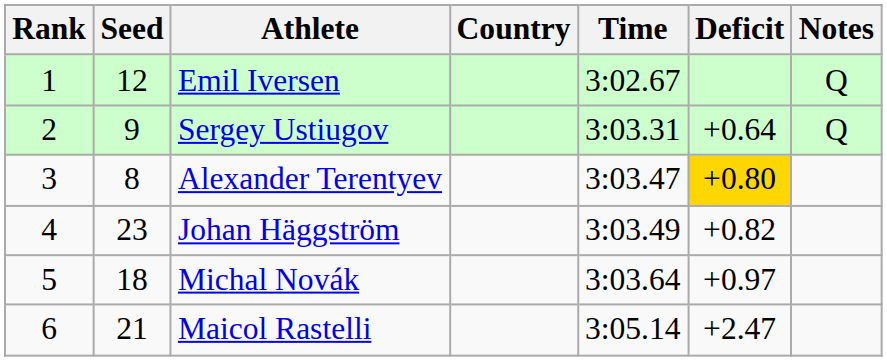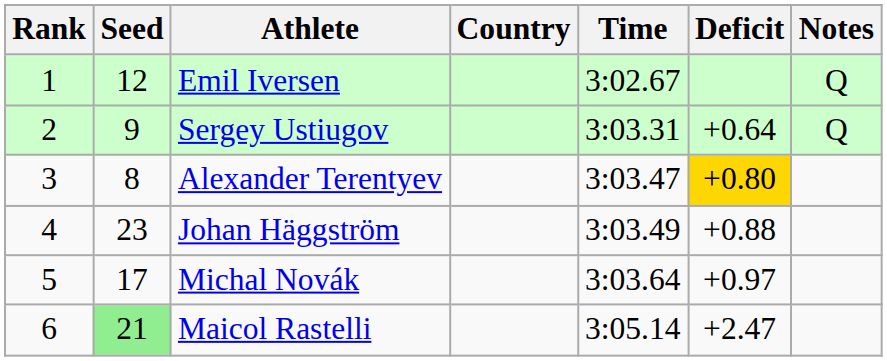 <table class="wikitable sortable" style="text-align:center">
 <tr>
 <th>Rank</th>
 <th>Seed</th>
 <th>Athlete</th>
 <th>Country</th>
 <th>Time</th>
 <th>Deficit</th>
 <th>Notes</th>
 </tr>
 <tr bgcolor=ccffcc>
 <td>1</td>
 <td>12</td>
 <td align=left><a href='#'>Emil Iversen</a></td>
 <td align=left></td>
 <td>3:02.67</td>
 <td></td>
 <td>Q</td>
 </tr>
 <tr bgcolor=ccffcc>
 <td>2</td>
 <td>9</td>
 <td align=left><a href='#'>Sergey Ustiugov</a></td>
 <td align=left></td>
 <td>3:03.31</td>
 <td>+0.64</td>
 <td>Q</td>
 </tr>
 <tr>
 <td>3</td>
 <td>8</td>
 <td align=left><a href='#'>Alexander Terentyev</a></td>
 <td align=left></td>
 <td>3:03.47</td>
 <td style="background: gold;">+0.80</td>
 <td></td>
 </tr>
 <tr>
 <td>4</td>
 <td>23</td>
 <td align=left><a href='#'>Johan Häggström</a></td>
 <td align=left></td>
 <td>3:03.49</td>
-<td>+0.82</td>
+<td>+0.88</td>
 <td></td>
 </tr>
 <tr>
 <td>5</td>
-<td>18</td>
+<td>17</td>
 <td align=left><a href='#'>Michal Novák</a></td>
 <td align=left></td>
 <td>3:03.64</td>
 <td>+0.97</td>
 <td></td>
 </tr>
 <tr>
 <td>6</td>
-<td>21</td>
+<td style="background: lightgreen;">21</td>
 <td align=left><a href='#'>Maicol Rastelli</a></td>
 <td align=left></td>
 <td>3:05.14</td>
 <td>+2.47</td>
 <td></td>
 </tr>
 </table>
